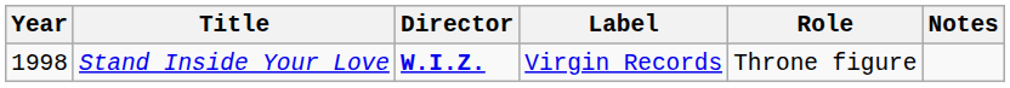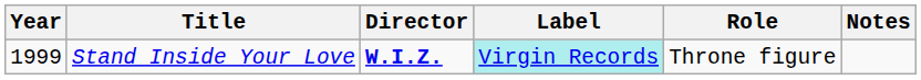 <table class="wikitable sortable">
 <tr>
 <th>Year</th>
 <th>Title</th>
 <th>Director</th>
 <th>Label</th>
 <th>Role</th>
 <th class="unsortable">Notes</th>
 </tr>
 <tr>
-<td>1998</td>
+<td>1999</td>
 <td><em><a href='#'>Stand Inside Your Love</a></em></td>
 <td><strong><a href='#'>W.I.Z.</a></strong></td>
-<td><a href='#'>Virgin Records</a></td>
+<td style="background: paleturquoise;"><a href='#'>Virgin Records</a></td>
 <td>Throne figure</td>
 <td></td>
 </tr>
 </table>
